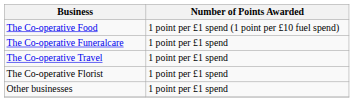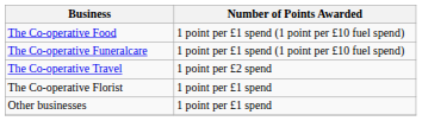 <table class="wikitable">
 <tr>
 <th scope="col" width="225">Business</th>
 <th scope="col" width="325">Number of Points Awarded</th>
 </tr>
 <tr>
 <td><a href='#'>The Co-operative Food</a></td>
 <td>1 point per £1 spend (1 point per £10 fuel spend)</td>
 </tr>
 <tr>
 <td><a href='#'>The Co-operative Funeralcare</a></td>
-<td>1 point per £1 spend</td>
+<td>1 point per £1 spend (1 point per £10 fuel spend)</td>
 </tr>
 <tr>
 <td><a href='#'>The Co-operative Travel</a></td>
-<td>1 point per £1 spend</td>
+<td>1 point per £2 spend</td>
 </tr>
 <tr>
 <td>The Co-operative Florist</td>
 <td>1 point per £1 spend</td>
 </tr>
 <tr>
 <td>Other businesses</td>
 <td>1 point per £1 spend</td>
 </tr>
 <tr>
 </tr>
 </table>
